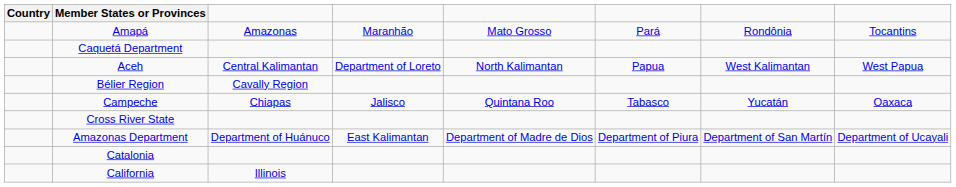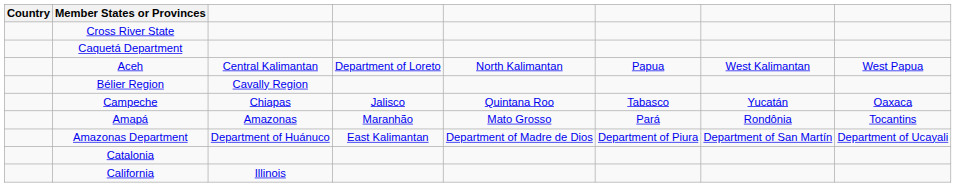 <table class="wikitable" style="text-align:center">
 <tr>
 <th>Country</th>
 <th>Member States or Provinces</th>
 <td></td>
 <td></td>
 <td></td>
 <td></td>
 <td></td>
 <td></td>
 </tr>
 <tr>
 <td style="text-align:left"></td>
-<td><a href='#'>Amapá</a></td>
-<td><a href='#'>Amazonas</a></td>
-<td><a href='#'>Maranhão</a></td>
-<td><a href='#'>Mato Grosso</a></td>
-<td><a href='#'>Pará</a></td>
-<td><a href='#'>Rondônia</a></td>
-<td><a href='#'>Tocantins</a></td>
+<td><a href='#'>Cross River State</a></td>
+<td></td>
+<td></td>
+<td></td>
+<td></td>
+<td></td>
+<td></td>
 </tr>
 <tr>
 <td style="text-align:left"></td>
 <td><a href='#'>Caquetá Department</a></td>
 <td></td>
 <td></td>
 <td></td>
 <td></td>
 <td></td>
 <td></td>
 </tr>
 <tr>
 <td style="text-align:left"></td>
 <td><a href='#'>Aceh</a></td>
 <td><a href='#'>Central Kalimantan</a></td>
 <td><a href='#'>Department of Loreto</a></td>
 <td><a href='#'>North Kalimantan</a></td>
 <td><a href='#'>Papua</a></td>
 <td><a href='#'>West Kalimantan</a></td>
 <td><a href='#'>West Papua</a></td>
 </tr>
 <tr>
 <td style="text-align:left"></td>
 <td><a href='#'>Bélier Region</a></td>
 <td><a href='#'>Cavally Region</a></td>
 <td></td>
 <td></td>
 <td></td>
 <td></td>
 <td></td>
 </tr>
 <tr>
 <td style="text-align:left"></td>
 <td><a href='#'>Campeche</a></td>
 <td><a href='#'>Chiapas</a></td>
 <td><a href='#'>Jalisco</a></td>
 <td><a href='#'>Quintana Roo</a></td>
 <td><a href='#'>Tabasco</a></td>
 <td><a href='#'>Yucatán</a></td>
 <td><a href='#'>Oaxaca</a></td>
 </tr>
 <tr>
 <td style="text-align:left"></td>
-<td><a href='#'>Cross River State</a></td>
-<td></td>
-<td></td>
-<td></td>
-<td></td>
-<td></td>
-<td></td>
+<td><a href='#'>Amapá</a></td>
+<td><a href='#'>Amazonas</a></td>
+<td><a href='#'>Maranhão</a></td>
+<td><a href='#'>Mato Grosso</a></td>
+<td><a href='#'>Pará</a></td>
+<td><a href='#'>Rondônia</a></td>
+<td><a href='#'>Tocantins</a></td>
 </tr>
 <tr>
 <td style="text-align:left"></td>
 <td><a href='#'>Amazonas Department</a></td>
 <td><a href='#'>Department of Huánuco</a></td>
 <td><a href='#'>East Kalimantan</a></td>
 <td><a href='#'>Department of Madre de Dios</a></td>
 <td><a href='#'>Department of Piura</a></td>
 <td><a href='#'>Department of San Martín</a></td>
 <td><a href='#'>Department of Ucayali</a></td>
 </tr>
 <tr>
 <td style="text-align:left"></td>
 <td><a href='#'>Catalonia</a></td>
 <td></td>
 <td></td>
 <td></td>
 <td></td>
 <td></td>
 <td></td>
 </tr>
 <tr>
 <td style="text-align:left"></td>
 <td><a href='#'>California</a></td>
 <td><a href='#'>Illinois</a></td>
 <td></td>
 <td></td>
 <td></td>
 <td></td>
 <td></td>
 </tr>
 </table>
